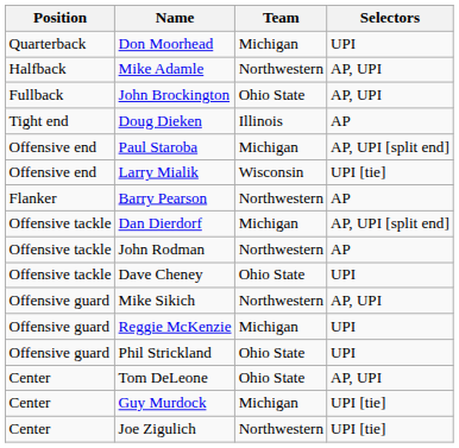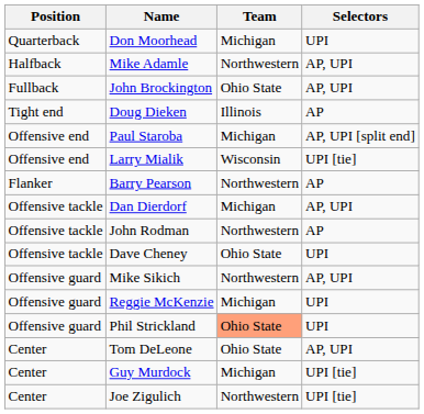 <table class="wikitable" style="font-size: 90%">
 <tr>
 <th>Position</th>
 <th>Name</th>
 <th>Team</th>
 <th>Selectors</th>
 </tr>
 <tr>
 <td>Quarterback</td>
 <td><a href='#'>Don Moorhead</a></td>
 <td>Michigan</td>
 <td>UPI</td>
 </tr>
 <tr>
 <td>Halfback</td>
 <td><a href='#'>Mike Adamle</a></td>
 <td>Northwestern</td>
 <td>AP, UPI</td>
 </tr>
 <tr>
 <td>Fullback</td>
 <td><a href='#'>John Brockington</a></td>
 <td>Ohio State</td>
 <td>AP, UPI</td>
 </tr>
 <tr>
 <td>Tight end</td>
 <td><a href='#'>Doug Dieken</a></td>
 <td>Illinois</td>
 <td>AP</td>
 </tr>
 <tr>
 <td>Offensive end</td>
 <td><a href='#'>Paul Staroba</a></td>
 <td>Michigan</td>
 <td>AP, UPI [split end]</td>
 </tr>
 <tr>
 <td>Offensive end</td>
 <td><a href='#'>Larry Mialik</a></td>
 <td>Wisconsin</td>
 <td>UPI [tie]</td>
 </tr>
 <tr>
 <td>Flanker</td>
 <td><a href='#'>Barry Pearson</a></td>
 <td>Northwestern</td>
 <td>AP</td>
 </tr>
 <tr>
 <td>Offensive tackle</td>
 <td><a href='#'>Dan Dierdorf</a></td>
 <td>Michigan</td>
-<td>AP, UPI [split end]</td>
+<td>AP, UPI</td>
 </tr>
 <tr>
 <td>Offensive tackle</td>
 <td>John Rodman</td>
 <td>Northwestern</td>
 <td>AP</td>
 </tr>
 <tr>
 <td>Offensive tackle</td>
 <td>Dave Cheney</td>
 <td>Ohio State</td>
 <td>UPI</td>
 </tr>
 <tr>
 <td>Offensive guard</td>
 <td>Mike Sikich</td>
 <td>Northwestern</td>
 <td>AP, UPI</td>
 </tr>
 <tr>
 <td>Offensive guard</td>
 <td><a href='#'>Reggie McKenzie</a></td>
 <td>Michigan</td>
 <td>UPI</td>
 </tr>
 <tr>
 <td>Offensive guard</td>
 <td>Phil Strickland</td>
-<td>Ohio State</td>
+<td style="background: lightsalmon;">Ohio State</td>
 <td>UPI</td>
 </tr>
 <tr>
 <td>Center</td>
 <td>Tom DeLeone</td>
 <td>Ohio State</td>
 <td>AP, UPI</td>
 </tr>
 <tr>
 <td>Center</td>
 <td><a href='#'>Guy Murdock</a></td>
 <td>Michigan</td>
 <td>UPI [tie]</td>
 </tr>
 <tr>
 <td>Center</td>
 <td>Joe Zigulich</td>
 <td>Northwestern</td>
 <td>UPI [tie]</td>
 </tr>
 </table>
